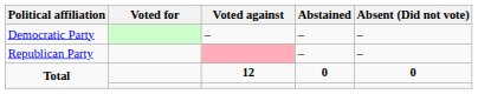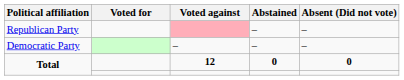 <table class="wikitable">
 <tr>
 <th>Political affiliation</th>
 <th style="width:20%;">Voted for</th>
 <th style="width:20%;">Voted against</th>
 <th>Abstained</th>
 <th>Absent (Did not vote)</th>
 </tr>
 <tr>
-<td> <a href='#'>Democratic Party</a></td>
-<td style="background-color:#CCFFCC;"></td>
-<td>–</td>
+<td> <a href='#'>Republican Party</a></td>
+<td></td>
+<td style="background-color:#FFAEB9;"></td>
 <td>–</td>
 <td>–</td>
 </tr>
 <tr>
-<td> <a href='#'>Republican Party</a></td>
-<td></td>
-<td style="background-color:#FFAEB9;"></td>
+<td> <a href='#'>Democratic Party</a></td>
+<td style="background-color:#CCFFCC;"></td>
+<td>–</td>
 <td>–</td>
 <td>–</td>
 </tr>
 <tr>
 <td style="text-align:center;" rowspan="2"><strong>Total </strong></td>
 <td></td>
 <td style="text-align:center;"><strong>12</strong></td>
 <td style="text-align:center;"><strong>0</strong></td>
 <td style="text-align:center;"><strong>0</strong></td>
 </tr>
 <tr>
 <td style="text-align:center;"></td>
 <td style="text-align:center;"></td>
 <td style="text-align:center;"></td>
 <td style="text-align:center;"></td>
 </tr>
 </table>
